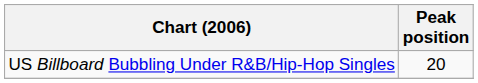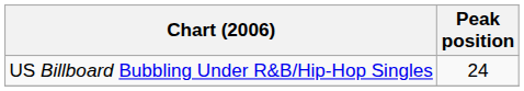 <table class="wikitable">
 <tr>
 <th align="left">Chart (2006)</th>
 <th align="center">Peak<br>position</th>
 </tr>
 <tr>
 <td align="left">US <em>Billboard</em> <a href='#'>Bubbling Under R&B/Hip-Hop Singles</a></td>
-<td align="center">20</td>
+<td align="center">24</td>
 </tr>
 <tr>
 </tr>
 </table>
